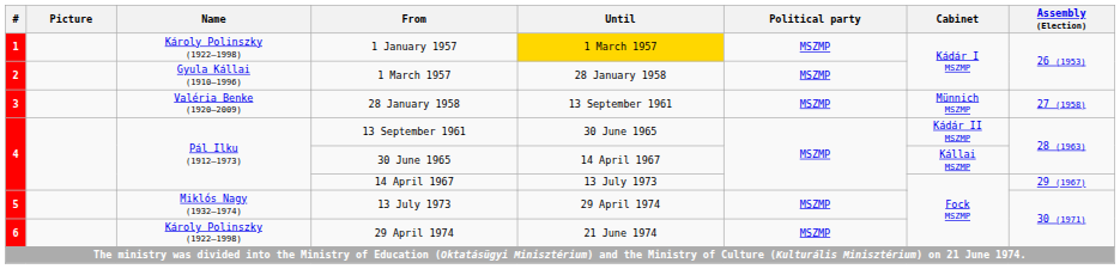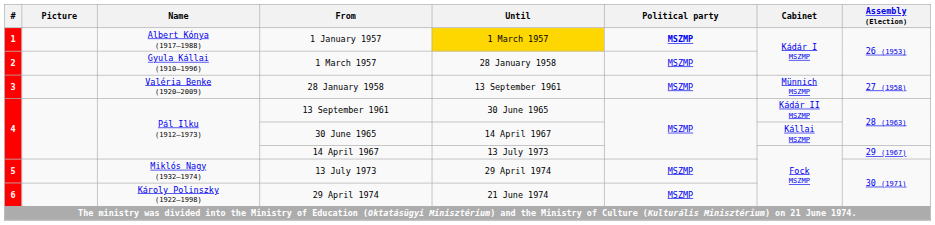 <table width=90% class="wikitable" style="text-align:center">
 <tr>
 <th>#</th>
 <th>Picture</th>
 <th>Name</th>
 <th>From</th>
 <th>Until</th>
 <th>Political party</th>
 <th>Cabinet</th>
 <th><a href='#'>Assembly</a><br><small>(Election)</small></th>
 </tr>
 <tr>
 <th style="background:Red; color:white">1</th>
 <td></td>
-<td><a href='#'>Károly Polinszky</a><br><small>(1922–1998)</small></td>
+<td><a href='#'>Albert Kónya</a><br><small>(1917–1988)</small></td>
 <td>1 January 1957</td>
 <td style="background: gold;">1 March 1957</td>
-<td><a href='#'>MSZMP</a></td>
+<td><strong><a href='#'>MSZMP</a></strong></td>
 <td rowspan="2"><a href='#'>Kádár I</a><br><small><a href='#'>MSZMP</a></small></td>
 <td rowspan="3"><a href='#'>26 <small>(1953)</small></a></td>
 </tr>
 <tr>
 <th style="background:Red; color:white">2</th>
 <td></td>
 <td><a href='#'>Gyula Kállai</a><br><small>(1910–1996)</small></td>
 <td>1 March 1957</td>
 <td>28 January 1958</td>
 <td><a href='#'>MSZMP</a></td>
 </tr>
 <tr>
 <th rowspan="2" style="background:Red; color:white">3</th>
 <td rowspan="2"></td>
 <td rowspan="2"><a href='#'>Valéria Benke</a><br><small>(1920–2009)</small></td>
 <td rowspan="2">28 January 1958</td>
 <td rowspan="2">13 September 1961</td>
 <td rowspan="2"><a href='#'>MSZMP</a></td>
 <td rowspan="2"><a href='#'>Münnich</a><br><small><a href='#'>MSZMP</a></small></td>
 </tr>
 <tr>
 <td rowspan="2"><a href='#'>27 <small>(1958)</small></a></td>
 </tr>
 <tr>
 <th rowspan="5" style="background:Red; color:white">4</th>
 <td rowspan="5"></td>
 <td rowspan="5"><a href='#'>Pál Ilku</a><br><small>(1912–1973)</small></td>
 <td rowspan="2">13 September 1961</td>
 <td rowspan="2">30 June 1965</td>
 <td rowspan="5"><a href='#'>MSZMP</a></td>
 <td rowspan="2"><a href='#'>Kádár II</a><br><small><a href='#'>MSZMP</a></small></td>
 </tr>
 <tr>
 <td rowspan="2"><a href='#'>28 <small>(1963)</small></a></td>
 </tr>
 <tr>
 <td>30 June 1965</td>
 <td>14 April 1967</td>
 <td><a href='#'>Kállai</a><br><small><a href='#'>MSZMP</a></small></td>
 </tr>
 <tr>
 <td rowspan="2">14 April 1967</td>
 <td rowspan="2">13 July 1973</td>
 <td rowspan="4"><a href='#'>Fock</a><br><small><a href='#'>MSZMP</a></small></td>
 <td><a href='#'>29 <small>(1967)</small></a></td>
 </tr>
 <tr>
 <td rowspan="3"><a href='#'>30 <small>(1971)</small></a></td>
 </tr>
 <tr>
 <th style="background:Red; color:white">5</th>
 <td></td>
 <td><a href='#'>Miklós Nagy</a><br><small>(1932–1974)</small></td>
 <td>13 July 1973</td>
 <td>29 April 1974</td>
 <td><a href='#'>MSZMP</a></td>
 </tr>
 <tr>
 <th style="background:Red; color:white">6</th>
 <td></td>
 <td><a href='#'>Károly Polinszky</a><br><small>(1922–1998)</small></td>
 <td>29 April 1974</td>
 <td>21 June 1974</td>
 <td><a href='#'>MSZMP</a></td>
 </tr>
 <tr>
 <th colspan="8" style="background-color:#ACACAC; color:white">The ministry was divided into the Ministry of Education (<em>Oktatásügyi Minisztérium</em>) and the Ministry of Culture (<em>Kulturális Minisztérium</em>) on 21 June 1974.</th>
 </tr>
 <tr>
 </tr>
 </table>
